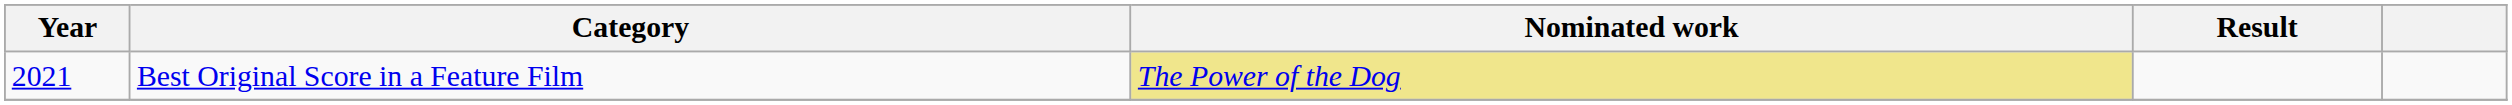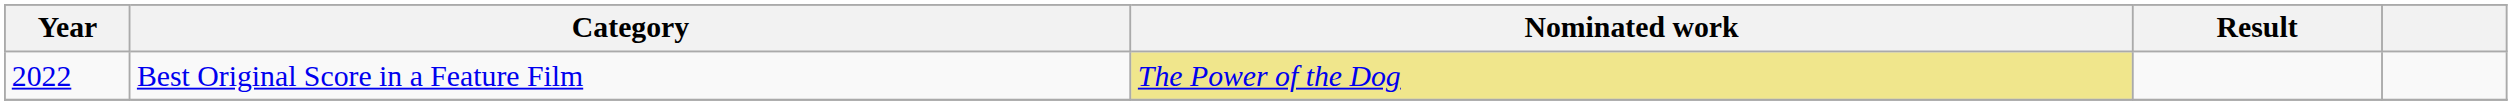 <table class="wikitable" style="width:85%;">
 <tr>
 <th width=5%>Year</th>
 <th style="width:40%;">Category</th>
 <th style="width:40%;">Nominated work</th>
 <th style="width:10%;">Result</th>
 <th width=5%></th>
 </tr>
 <tr>
-<td><a href='#'>2021</a></td>
+<td><a href='#'>2022</a></td>
 <td><a href='#'>Best Original Score in a Feature Film</a></td>
 <td style="background: khaki;"><em><a href='#'>The Power of the Dog</a></em></td>
 <td></td>
 <td></td>
 </tr>
 <tr>
 </tr>
 </table>
